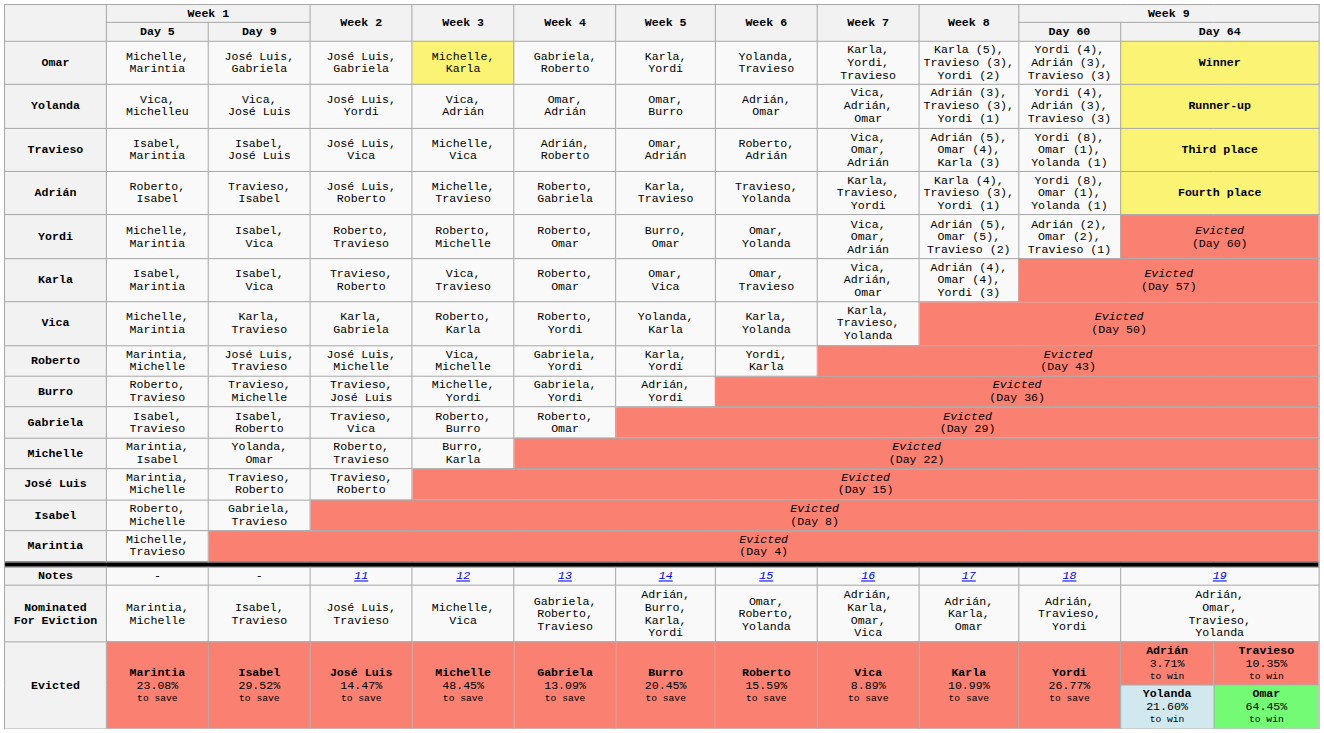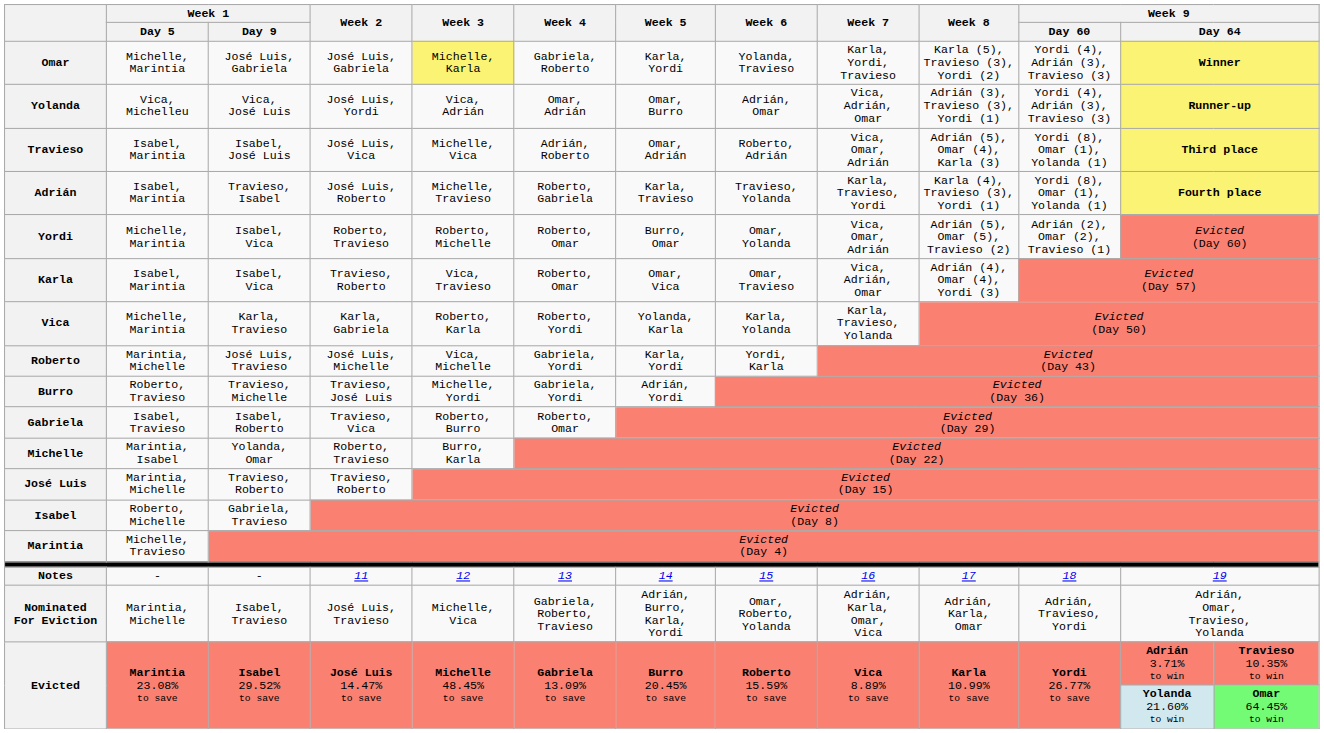 <table class="wikitable" style="text-align:center; font-size:85%">
 <tr>
 <th style="width:5%" rowspan=2></th>
 <th style="width:5%" colspan=2>Week 1</th>
 <th style="width:5%" rowspan=2>Week 2</th>
 <th style="width:5%" rowspan=2>Week 3</th>
 <th style="width:5%" rowspan=2>Week 4</th>
 <th style="width:5%" rowspan=2>Week 5</th>
 <th style="width:5%" rowspan=2>Week 6</th>
 <th style="width:5%" rowspan=2>Week 7</th>
 <th style="width:5%" rowspan=2>Week 8</th>
 <th style="width:5%" colspan=3>Week 9</th>
 </tr>
 <tr>
 <th style="width:5%">Day 5</th>
 <th style="width:5%">Day 9</th>
 <th style="width:5%">Day 60</th>
 <th style="width:10%" colspan=2>Day 64</th>
 </tr>
 <tr>
 <th>Omar</th>
 <td>Michelle,<br>Marintia</td>
 <td>José Luis,<br>Gabriela</td>
 <td>José Luis,<br>Gabriela</td>
 <td style="background:#FBF373;">Michelle,<br>Karla</td>
 <td>Gabriela,<br>Roberto</td>
 <td>Karla,<br>Yordi</td>
 <td>Yolanda,<br>Travieso</td>
 <td>Karla,<br>Yordi,<br>Travieso</td>
 <td>Karla (5),<br>Travieso (3),<br>Yordi (2)</td>
 <td>Yordi (4),<br>Adrián (3),<br>Travieso (3)</td>
 <td colspan=2 style="background:#FBF373;"><strong>Winner</strong></td>
 </tr>
 <tr>
 <th>Yolanda</th>
 <td>Vica,<br>Michelleu</td>
 <td>Vica,<br>José Luis</td>
 <td>José Luis,<br>Yordi</td>
 <td>Vica,<br>Adrián</td>
 <td>Omar,<br>Adrián</td>
 <td>Omar,<br>Burro</td>
 <td>Adrián,<br>Omar</td>
 <td>Vica,<br>Adrián,<br>Omar</td>
 <td>Adrián (3),<br>Travieso (3),<br>Yordi (1)</td>
 <td>Yordi (4),<br>Adrián (3),<br>Travieso (3)</td>
 <td colspan=2 style="background:#FBF373;"><strong>Runner-up</strong></td>
 </tr>
 <tr>
 <th>Travieso</th>
 <td>Isabel,<br>Marintia</td>
 <td>Isabel,<br>José Luis</td>
 <td>José Luis,<br>Vica</td>
 <td>Michelle,<br>Vica</td>
 <td>Adrián,<br>Roberto</td>
 <td>Omar,<br>Adrián</td>
 <td>Roberto,<br>Adrián</td>
 <td>Vica,<br>Omar,<br>Adrián</td>
 <td>Adrián (5),<br>Omar (4),<br>Karla (3)</td>
 <td>Yordi (8),<br>Omar (1),<br>Yolanda (1)</td>
 <td colspan=2 style="background:#FBF373;"><strong>Third place</strong></td>
 </tr>
 <tr>
 <th>Adrián</th>
-<td>Roberto,<br>Isabel</td>
+<td>Isabel,<br>Marintia</td>
 <td>Travieso,<br>Isabel</td>
 <td>José Luis,<br>Roberto</td>
 <td>Michelle,<br>Travieso</td>
 <td>Roberto,<br>Gabriela</td>
 <td>Karla,<br>Travieso</td>
 <td>Travieso,<br>Yolanda</td>
 <td>Karla,<br>Travieso,<br>Yordi</td>
 <td>Karla (4),<br>Travieso (3),<br>Yordi (1)</td>
 <td>Yordi (8),<br>Omar (1),<br>Yolanda (1)</td>
 <td colspan=2 style="background:#FBF373;"><strong>Fourth place</strong></td>
 </tr>
 <tr>
 <th>Yordi</th>
 <td>Michelle,<br>Marintia</td>
 <td>Isabel,<br>Vica</td>
 <td>Roberto,<br>Travieso</td>
 <td>Roberto,<br>Michelle</td>
 <td>Roberto,<br>Omar</td>
 <td>Burro,<br>Omar</td>
 <td>Omar,<br>Yolanda</td>
 <td>Vica,<br>Omar,<br>Adrián</td>
 <td>Adrián (5),<br>Omar (5),<br>Travieso (2)</td>
 <td>Adrián (2),<br>Omar (2),<br>Travieso (1)</td>
 <td style="background:#FA8072" colspan=2><em>Evicted</em><br>(Day 60)</td>
 </tr>
 <tr>
 <th>Karla</th>
 <td>Isabel,<br>Marintia</td>
 <td>Isabel,<br>Vica</td>
 <td>Travieso,<br>Roberto</td>
 <td>Vica,<br>Travieso</td>
 <td>Roberto,<br>Omar</td>
 <td>Omar,<br>Vica</td>
 <td>Omar,<br>Travieso</td>
 <td>Vica,<br>Adrián,<br>Omar</td>
 <td>Adrián (4),<br>Omar (4),<br>Yordi (3)</td>
 <td style="background:#FA8072" colspan=3><em>Evicted</em><br>(Day 57)</td>
 </tr>
 <tr>
 <th>Vica</th>
 <td>Michelle,<br>Marintia</td>
 <td>Karla,<br>Travieso</td>
 <td>Karla,<br>Gabriela</td>
 <td>Roberto,<br>Karla</td>
 <td>Roberto,<br>Yordi</td>
 <td>Yolanda,<br>Karla</td>
 <td>Karla,<br>Yolanda</td>
 <td>Karla,<br>Travieso,<br>Yolanda</td>
 <td style="background:#FA8072" colspan=4><em>Evicted</em><br>(Day 50)</td>
 </tr>
 <tr>
 <th>Roberto</th>
 <td>Marintia,<br>Michelle</td>
 <td>José Luis,<br>Travieso</td>
 <td>José Luis,<br>Michelle</td>
 <td>Vica,<br>Michelle</td>
 <td>Gabriela,<br>Yordi</td>
 <td>Karla,<br>Yordi</td>
 <td>Yordi,<br>Karla</td>
 <td style="background:#FA8072" colspan=5><em>Evicted</em><br>(Day 43)</td>
 </tr>
 <tr>
 <th>Burro</th>
 <td>Roberto,<br>Travieso</td>
 <td>Travieso,<br>Michelle</td>
 <td>Travieso,<br>José Luis</td>
 <td>Michelle,<br>Yordi</td>
 <td>Gabriela,<br>Yordi</td>
 <td>Adrián,<br>Yordi</td>
 <td style="background:#FA8072" colspan=6><em>Evicted</em><br>(Day 36)</td>
 </tr>
 <tr>
 <th>Gabriela</th>
 <td>Isabel,<br>Travieso</td>
 <td>Isabel,<br>Roberto</td>
 <td>Travieso,<br>Vica</td>
 <td>Roberto,<br>Burro</td>
 <td>Roberto,<br>Omar</td>
 <td style="background:#FA8072" colspan=7><em>Evicted</em><br>(Day 29)</td>
 </tr>
 <tr>
 <th>Michelle</th>
 <td>Marintia,<br>Isabel</td>
 <td>Yolanda,<br>Omar</td>
 <td>Roberto,<br>Travieso</td>
 <td>Burro,<br>Karla</td>
 <td style="background:#FA8072" colspan=8><em>Evicted</em><br>(Day 22)</td>
 </tr>
 <tr>
 <th>José Luis</th>
 <td>Marintia,<br>Michelle</td>
 <td>Travieso,<br>Roberto</td>
 <td>Travieso,<br>Roberto</td>
 <td style="background:#FA8072" colspan=9><em>Evicted</em><br>(Day 15)</td>
 </tr>
 <tr>
 <th>Isabel</th>
 <td>Roberto,<br>Michelle</td>
 <td>Gabriela,<br>Travieso</td>
 <td style="background:#FA8072" colspan=10><em>Evicted</em><br>(Day 8)</td>
 </tr>
 <tr>
 <th>Marintia</th>
 <td>Michelle,<br>Travieso</td>
 <td style="background:#FA8072" colspan=11><em>Evicted</em><br>(Day 4)</td>
 </tr>
 <tr>
 <td style="background:#000000" colspan=13></td>
 </tr>
 <tr>
 <th>Notes</th>
 <td>-</td>
 <td>-</td>
 <td><em><a href='#'>11</a></em></td>
 <td><em><a href='#'>12</a></em></td>
 <td><em><a href='#'>13</a></em></td>
 <td><em><a href='#'>14</a></em></td>
 <td><em><a href='#'>15</a></em></td>
 <td><em><a href='#'>16</a></em></td>
 <td><em><a href='#'>17</a></em></td>
 <td><em><a href='#'>18</a></em></td>
 <td colspan=2><em><a href='#'>19</a></em></td>
 </tr>
 <tr>
 <th>Nominated<br>For Eviction</th>
 <td>Marintia,<br>Michelle</td>
 <td>Isabel,<br>Travieso</td>
 <td>José Luis,<br>Travieso</td>
 <td>Michelle,<br>Vica</td>
 <td>Gabriela,<br>Roberto,<br>Travieso</td>
 <td>Adrián,<br>Burro,<br>Karla,<br>Yordi</td>
 <td>Omar,<br>Roberto,<br>Yolanda</td>
 <td>Adrián,<br>Karla,<br>Omar,<br>Vica</td>
 <td>Adrián,<br>Karla,<br>Omar</td>
 <td>Adrián,<br>Travieso,<br>Yordi</td>
 <td colspan=2>Adrián,<br>Omar,<br>Travieso,<br>Yolanda</td>
 </tr>
 <tr>
 <th rowspan=2>Evicted</th>
 <td style="background:#FA8072" rowspan=2><strong>Marintia</strong><br>23.08%<br><small>to save</small></td>
 <td style="background:#FA8072" rowspan=2><strong>Isabel</strong><br>29.52%<br><small>to save</small></td>
 <td style="background:#FA8072" rowspan=2><strong>José Luis</strong><br>14.47%<br><small>to save</small></td>
 <td style="background:#FA8072" rowspan=2><strong>Michelle</strong><br>48.45%<br><small>to save</small></td>
 <td style="background:#FA8072" rowspan=2><strong>Gabriela</strong><br>13.09%<br><small>to save</small></td>
 <td style="background:#FA8072" rowspan=2><strong>Burro</strong><br>20.45%<br><small>to save</small></td>
 <td style="background:#FA8072" rowspan=2><strong>Roberto</strong><br>15.59%<br><small>to save</small></td>
 <td style="background:#FA8072" rowspan=2><strong>Vica</strong><br>8.89%<br><small>to save</small></td>
 <td style="background:#FA8072" rowspan=2><strong>Karla</strong><br>10.99%<br><small>to save</small></td>
 <td style="background:#FA8072" rowspan=2><strong>Yordi</strong><br>26.77%<br><small>to save</small></td>
 <td style="background:#FA8072"><strong>Adrián</strong><br>3.71%<br><small>to win</small></td>
 <td style="background:#FA8072"><strong>Travieso</strong><br>10.35%<br><small>to win</small></td>
 </tr>
 <tr>
 <td style="background:#D1E8EF"><strong>Yolanda</strong><br>21.60%<br><small>to win</small></td>
 <td style="background:#73FB76"><strong>Omar</strong><br>64.45%<br><small>to win</small></td>
 </tr>
 </table>
